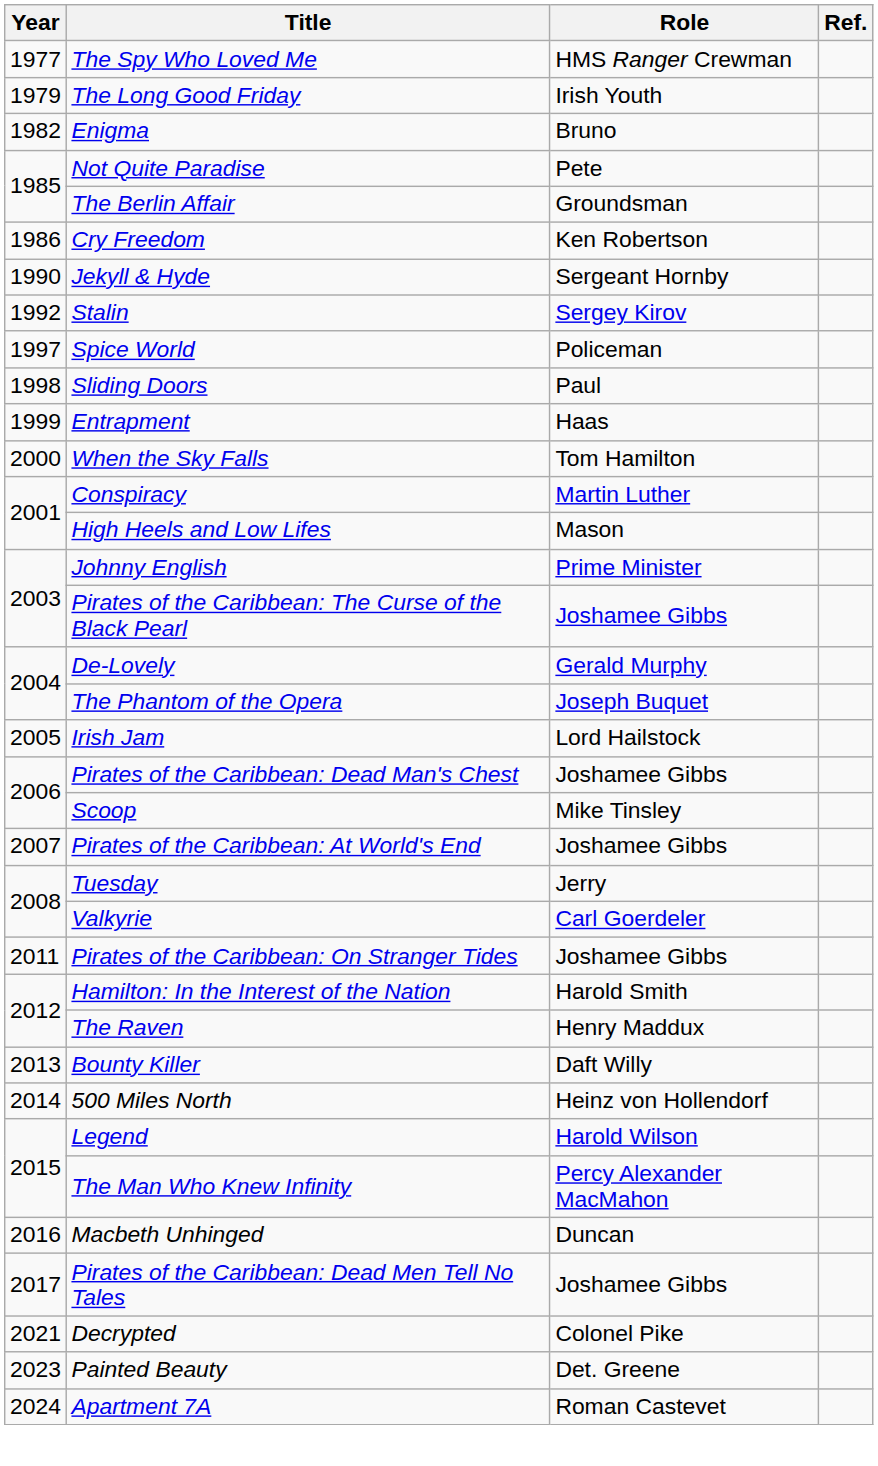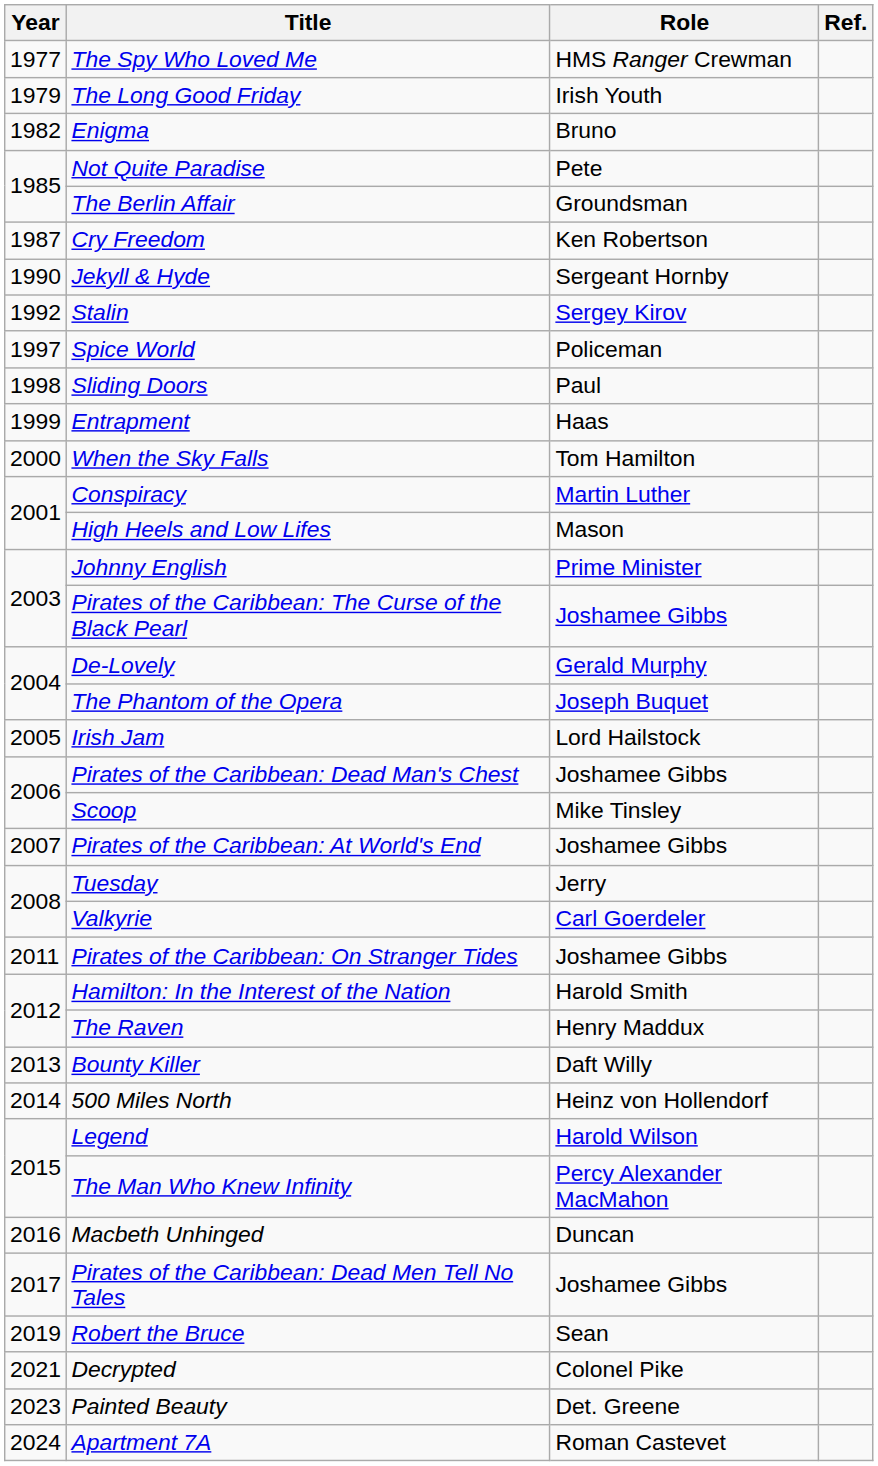 <table class="wikitable">
 <tr>
 <th>Year</th>
 <th>Title</th>
 <th>Role</th>
 <th>Ref.</th>
 </tr>
 <tr>
 <td>1977</td>
 <td><em><a href='#'>The Spy Who Loved Me</a></em></td>
 <td>HMS <em>Ranger</em> Crewman</td>
 <td></td>
 </tr>
 <tr>
 <td>1979</td>
 <td><em><a href='#'>The Long Good Friday</a></em></td>
 <td>Irish Youth</td>
 <td></td>
 </tr>
 <tr>
 <td>1982</td>
 <td><em><a href='#'>Enigma</a></em></td>
 <td>Bruno</td>
 <td></td>
 </tr>
 <tr>
 <td rowspan="2">1985</td>
 <td><em><a href='#'>Not Quite Paradise</a></em></td>
 <td>Pete</td>
 <td></td>
 </tr>
 <tr>
 <td><em><a href='#'>The Berlin Affair</a></em></td>
 <td>Groundsman</td>
 <td></td>
 </tr>
 <tr>
-<td>1986</td>
+<td>1987</td>
 <td><em><a href='#'>Cry Freedom</a></em></td>
 <td>Ken Robertson</td>
 <td></td>
 </tr>
 <tr>
 <td>1990</td>
 <td><em><a href='#'>Jekyll & Hyde</a></em></td>
 <td>Sergeant Hornby</td>
 <td></td>
 </tr>
 <tr>
 <td>1992</td>
 <td><em><a href='#'>Stalin</a></em></td>
 <td><a href='#'>Sergey Kirov</a></td>
 <td></td>
 </tr>
 <tr>
 <td>1997</td>
 <td><em><a href='#'>Spice World</a></em></td>
 <td>Policeman</td>
 <td></td>
 </tr>
 <tr>
 <td>1998</td>
 <td><em><a href='#'>Sliding Doors</a></em></td>
 <td>Paul</td>
 <td></td>
 </tr>
 <tr>
 <td>1999</td>
 <td><em><a href='#'>Entrapment</a></em></td>
 <td>Haas</td>
 <td></td>
 </tr>
 <tr>
 <td>2000</td>
 <td><em><a href='#'>When the Sky Falls</a></em></td>
 <td>Tom Hamilton</td>
 <td></td>
 </tr>
 <tr>
 <td rowspan="2">2001</td>
 <td><em><a href='#'>Conspiracy</a></em></td>
 <td><a href='#'>Martin Luther</a></td>
 <td></td>
 </tr>
 <tr>
 <td><em><a href='#'>High Heels and Low Lifes</a></em></td>
 <td>Mason</td>
 <td></td>
 </tr>
 <tr>
 <td rowspan="2">2003</td>
 <td><em><a href='#'>Johnny English</a></em></td>
 <td><a href='#'>Prime Minister</a></td>
 <td></td>
 </tr>
 <tr>
 <td><em><a href='#'>Pirates of the Caribbean: The Curse of the Black Pearl</a></em></td>
 <td><a href='#'>Joshamee Gibbs</a></td>
 <td></td>
 </tr>
 <tr>
 <td rowspan="2">2004</td>
 <td><em><a href='#'>De-Lovely</a></em></td>
 <td><a href='#'>Gerald Murphy</a></td>
 <td></td>
 </tr>
 <tr>
 <td><em><a href='#'>The Phantom of the Opera</a></em></td>
 <td><a href='#'>Joseph Buquet</a></td>
 <td></td>
 </tr>
 <tr>
 <td>2005</td>
 <td><em><a href='#'>Irish Jam</a></em></td>
 <td>Lord Hailstock</td>
 <td></td>
 </tr>
 <tr>
 <td rowspan="2">2006</td>
 <td><em><a href='#'>Pirates of the Caribbean: Dead Man's Chest</a></em></td>
 <td>Joshamee Gibbs</td>
 <td></td>
 </tr>
 <tr>
 <td><em><a href='#'>Scoop</a></em></td>
 <td>Mike Tinsley</td>
 <td></td>
 </tr>
 <tr>
 <td>2007</td>
 <td><em><a href='#'>Pirates of the Caribbean: At World's End</a></em></td>
 <td>Joshamee Gibbs</td>
 <td></td>
 </tr>
 <tr>
 <td rowspan="2">2008</td>
 <td><em><a href='#'>Tuesday</a></em></td>
 <td>Jerry</td>
 <td></td>
 </tr>
 <tr>
 <td><em><a href='#'>Valkyrie</a></em></td>
 <td><a href='#'>Carl Goerdeler</a></td>
 <td></td>
 </tr>
 <tr>
 <td>2011</td>
 <td><em><a href='#'>Pirates of the Caribbean: On Stranger Tides</a></em></td>
 <td>Joshamee Gibbs</td>
 <td></td>
 </tr>
 <tr>
 <td rowspan="2">2012</td>
 <td><em><a href='#'>Hamilton: In the Interest of the Nation</a></em></td>
 <td>Harold Smith</td>
 <td></td>
 </tr>
 <tr>
 <td><em><a href='#'>The Raven</a></em></td>
 <td>Henry Maddux</td>
 <td></td>
 </tr>
 <tr>
 <td>2013</td>
 <td><em><a href='#'>Bounty Killer</a></em></td>
 <td>Daft Willy</td>
 <td></td>
 </tr>
 <tr>
 <td>2014</td>
 <td><em>500 Miles North</em></td>
 <td>Heinz von Hollendorf</td>
 <td></td>
 </tr>
 <tr>
 <td rowspan="2">2015</td>
 <td><em><a href='#'>Legend</a></em></td>
 <td><a href='#'>Harold Wilson</a></td>
 <td></td>
 </tr>
 <tr>
 <td><em><a href='#'>The Man Who Knew Infinity</a></em></td>
 <td><a href='#'>Percy Alexander MacMahon</a></td>
 <td></td>
 </tr>
 <tr>
 <td>2016</td>
 <td><em>Macbeth Unhinged</em></td>
 <td>Duncan</td>
 <td></td>
 </tr>
 <tr>
 <td>2017</td>
 <td><em><a href='#'>Pirates of the Caribbean: Dead Men Tell No Tales</a></em></td>
 <td>Joshamee Gibbs</td>
 <td></td>
 </tr>
 <tr>
+<td>2019</td>
+<td><em><a href='#'>Robert the Bruce</a></em></td>
+<td>Sean</td>
+<td></td>
+</tr>
+<tr>
 <td>2021</td>
 <td><em>Decrypted</em></td>
 <td>Colonel Pike</td>
 <td></td>
 </tr>
 <tr>
 <td>2023</td>
 <td><em>Painted Beauty</em></td>
 <td>Det. Greene</td>
 <td></td>
 </tr>
 <tr>
 <td>2024</td>
 <td><em><a href='#'>Apartment 7A</a></em></td>
 <td>Roman Castevet</td>
 <td></td>
 </tr>
 </table>
